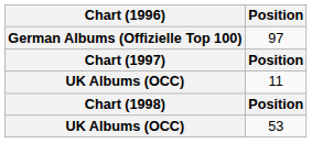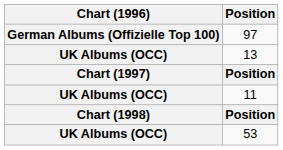 <table class="wikitable plainrowheaders" style="text-align:center;">
 <tr>
 <th scope="col">Chart (1996)</th>
 <th scope="col">Position</th>
 </tr>
 <tr>
 <th scope="row">German Albums (Offizielle Top 100)</th>
 <td>97</td>
+</tr>
+<tr>
+<th scope="row">UK Albums (OCC)</th>
+<td>13</td>
 </tr>
 <tr>
 <th scope="col">Chart (1997)</th>
 <th scope="col">Position</th>
 </tr>
 <tr>
 <th scope="row">UK Albums (OCC)</th>
 <td>11</td>
 </tr>
 <tr>
 <th scope="col">Chart (1998)</th>
 <th scope="col">Position</th>
 </tr>
 <tr>
 <th scope="row">UK Albums (OCC)</th>
 <td>53</td>
 </tr>
 </table>
